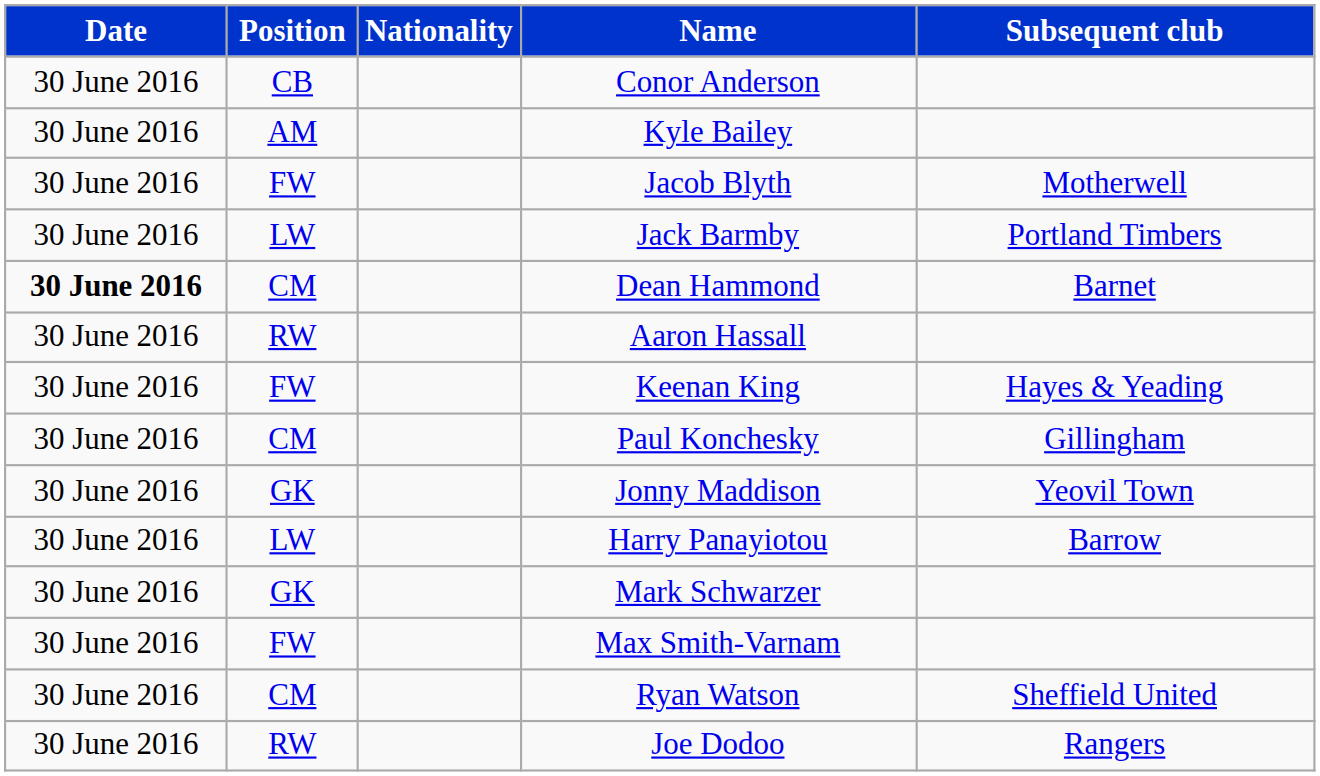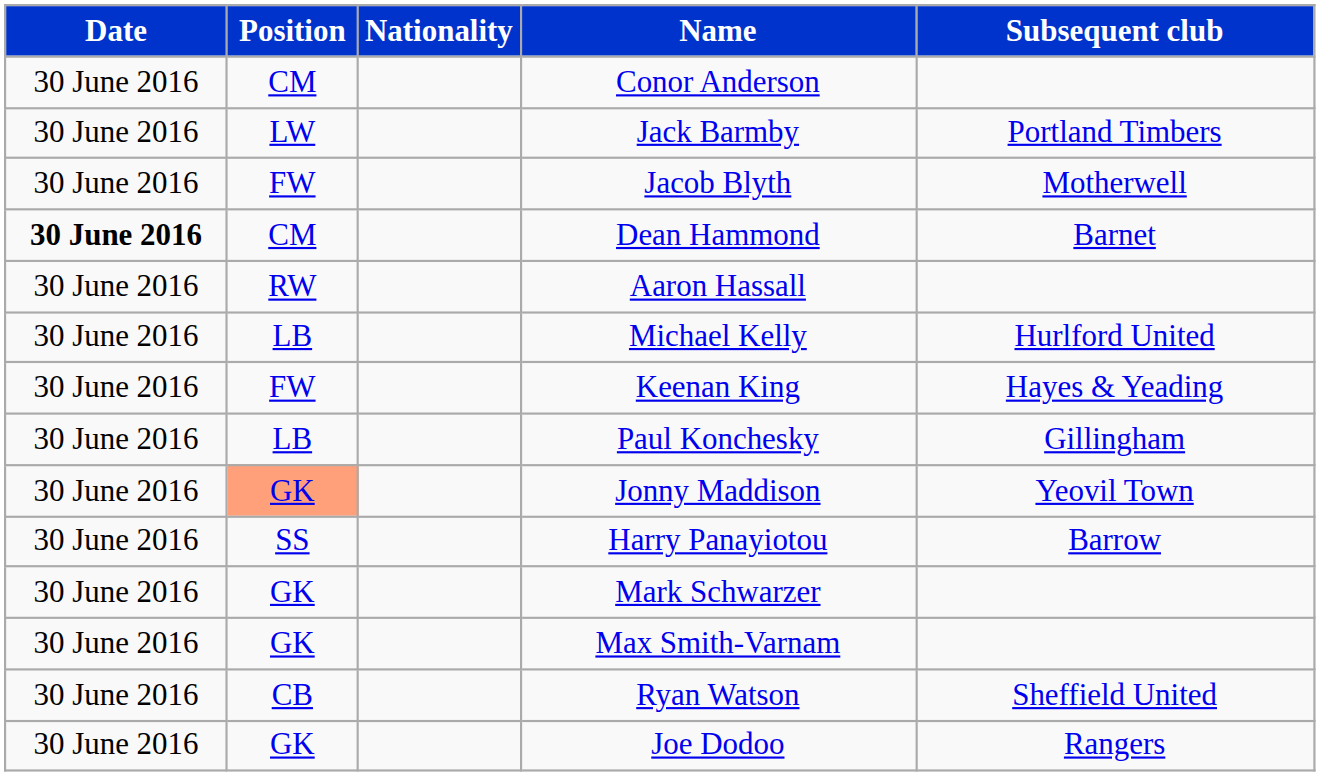 <table class="wikitable"  style="text-align:center; font-size:90%; ">
 <tr>
 <th style="background:#03c; color:white; width:110px;">Date</th>
 <th style="background:#03c; color:white; width:55px;">Position</th>
 <th style="background:#03c; color:white; width:55px;">Nationality</th>
 <th style="background:#03c; color:white; width:200px;">Name</th>
 <th style="background:#03c; color:white; width:200px;">Subsequent club</th>
 </tr>
 <tr>
 <td>30 June 2016</td>
-<td><a href='#'>CB</a></td>
+<td><a href='#'>CM</a></td>
 <td></td>
 <td><a href='#'>Conor Anderson</a></td>
 <td></td>
 </tr>
 <tr>
 <td>30 June 2016</td>
-<td><a href='#'>AM</a></td>
+<td><a href='#'>LW</a></td>
 <td></td>
-<td><a href='#'>Kyle Bailey</a></td>
-<td></td>
+<td><a href='#'>Jack Barmby</a></td>
+<td> <a href='#'>Portland Timbers</a></td>
 </tr>
 <tr>
 <td>30 June 2016</td>
 <td><a href='#'>FW</a></td>
 <td></td>
 <td><a href='#'>Jacob Blyth</a></td>
 <td> <a href='#'>Motherwell</a></td>
-</tr>
-<tr>
-<td>30 June 2016</td>
-<td><a href='#'>LW</a></td>
-<td></td>
-<td><a href='#'>Jack Barmby</a></td>
-<td> <a href='#'>Portland Timbers</a></td>
 </tr>
 <tr>
 <td><strong>30 June 2016</strong></td>
 <td><a href='#'>CM</a></td>
 <td></td>
 <td><a href='#'>Dean Hammond</a></td>
 <td> <a href='#'>Barnet</a></td>
 </tr>
 <tr>
 <td>30 June 2016</td>
 <td><a href='#'>RW</a></td>
 <td></td>
 <td><a href='#'>Aaron Hassall</a></td>
 <td></td>
 </tr>
 <tr>
 <td>30 June 2016</td>
+<td><a href='#'>LB</a></td>
+<td></td>
+<td><a href='#'>Michael Kelly</a></td>
+<td> <a href='#'>Hurlford United</a></td>
+</tr>
+<tr>
+<td>30 June 2016</td>
 <td><a href='#'>FW</a></td>
 <td></td>
 <td><a href='#'>Keenan King</a></td>
 <td> <a href='#'>Hayes & Yeading</a></td>
 </tr>
 <tr>
 <td>30 June 2016</td>
-<td><a href='#'>CM</a></td>
+<td><a href='#'>LB</a></td>
 <td></td>
 <td><a href='#'>Paul Konchesky</a></td>
 <td> <a href='#'>Gillingham</a></td>
 </tr>
 <tr>
 <td>30 June 2016</td>
-<td><a href='#'>GK</a></td>
+<td style="background: lightsalmon;"><a href='#'>GK</a></td>
 <td></td>
 <td><a href='#'>Jonny Maddison</a></td>
 <td> <a href='#'>Yeovil Town</a></td>
 </tr>
 <tr>
 <td>30 June 2016</td>
-<td><a href='#'>LW</a></td>
+<td><a href='#'>SS</a></td>
 <td></td>
 <td><a href='#'>Harry Panayiotou</a></td>
 <td> <a href='#'>Barrow</a></td>
 </tr>
 <tr>
 <td>30 June 2016</td>
 <td><a href='#'>GK</a></td>
 <td></td>
 <td><a href='#'>Mark Schwarzer</a></td>
 <td></td>
 </tr>
 <tr>
 <td>30 June 2016</td>
-<td><a href='#'>FW</a></td>
+<td><a href='#'>GK</a></td>
 <td></td>
 <td><a href='#'>Max Smith-Varnam</a></td>
 <td></td>
 </tr>
 <tr>
 <td>30 June 2016</td>
-<td><a href='#'>CM</a></td>
+<td><a href='#'>CB</a></td>
 <td></td>
 <td><a href='#'>Ryan Watson</a></td>
 <td><a href='#'>Sheffield United</a></td>
 </tr>
 <tr>
 <td>30 June 2016</td>
-<td><a href='#'>RW</a></td>
+<td><a href='#'>GK</a></td>
 <td></td>
 <td><a href='#'>Joe Dodoo</a></td>
 <td> <a href='#'>Rangers</a></td>
 </tr>
 </table>
